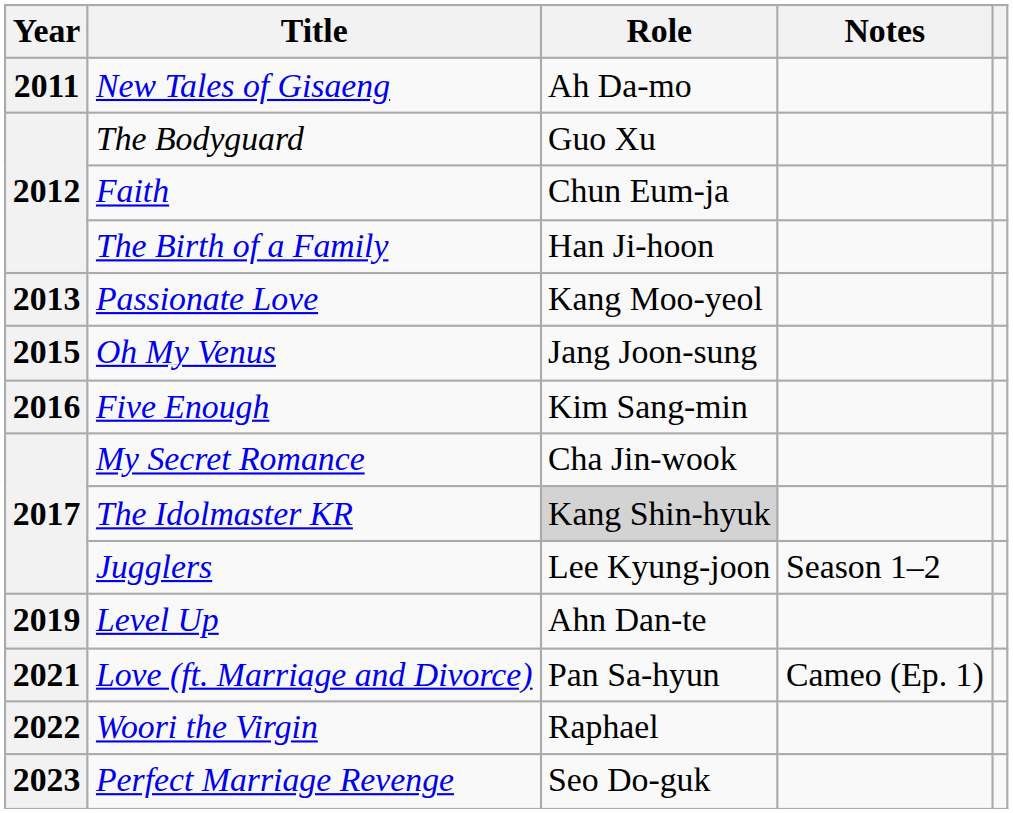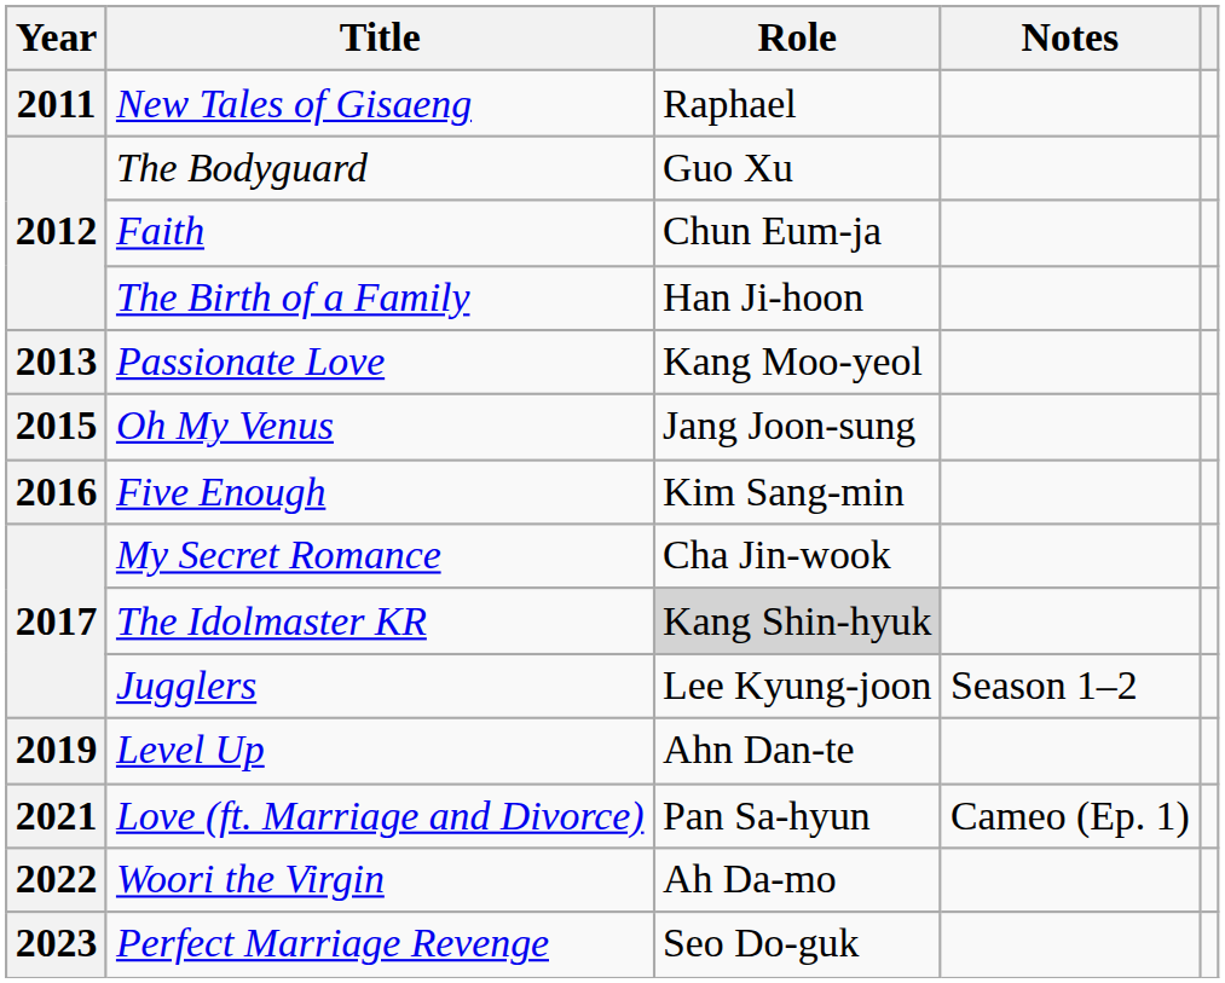 <table class="wikitable  plainrowheaders">
 <tr>
 <th scope="col">Year</th>
 <th scope="col">Title</th>
 <th scope="col">Role</th>
 <th scope="col">Notes</th>
 <th scope="col" class="unsortable"></th>
 </tr>
 <tr>
 <th scope="row">2011</th>
 <td><em><a href='#'>New Tales of Gisaeng</a></em></td>
-<td>Ah Da-mo</td>
+<td>Raphael</td>
 <td></td>
 <td></td>
 </tr>
 <tr>
 <th scope="row" rowspan="3">2012</th>
 <td><em>The Bodyguard</em></td>
 <td>Guo Xu</td>
 <td></td>
 <td></td>
 </tr>
 <tr>
 <td><em><a href='#'>Faith</a></em></td>
 <td>Chun Eum-ja</td>
 <td></td>
 <td></td>
 </tr>
 <tr>
 <td><em><a href='#'>The Birth of a Family</a></em></td>
 <td>Han Ji-hoon</td>
 <td></td>
 <td></td>
 </tr>
 <tr>
 <th scope="row">2013</th>
 <td><em><a href='#'>Passionate Love</a></em></td>
 <td>Kang Moo-yeol</td>
 <td></td>
 <td></td>
 </tr>
 <tr>
 <th scope="row" rowspan=1>2015</th>
 <td><em><a href='#'>Oh My Venus</a></em></td>
 <td>Jang Joon-sung</td>
 <td></td>
 <td></td>
 </tr>
 <tr>
 <th scope="row">2016</th>
 <td><em><a href='#'>Five Enough</a></em></td>
 <td>Kim Sang-min</td>
 <td></td>
 <td></td>
 </tr>
 <tr>
 <th scope="row" rowspan=3>2017</th>
 <td><em><a href='#'>My Secret Romance</a></em></td>
 <td>Cha Jin-wook</td>
 <td></td>
 <td></td>
 </tr>
 <tr>
 <td><em><a href='#'>The Idolmaster KR</a></em></td>
 <td style="background: lightgrey;">Kang Shin-hyuk</td>
 <td></td>
 <td></td>
 </tr>
 <tr>
 <td><em><a href='#'>Jugglers</a></em></td>
 <td>Lee Kyung-joon</td>
 <td>Season 1–2</td>
 <td></td>
 </tr>
 <tr>
 <th scope="row">2019</th>
 <td><em><a href='#'>Level Up</a></em></td>
 <td>Ahn Dan-te</td>
 <td></td>
 <td></td>
 </tr>
 <tr>
 <th scope="row" rowspan=1>2021</th>
 <td><em><a href='#'>Love (ft. Marriage and Divorce)</a></em></td>
 <td>Pan Sa-hyun</td>
 <td>Cameo (Ep. 1)</td>
 <td></td>
 </tr>
 <tr>
 <th scope="row">2022</th>
 <td><em><a href='#'>Woori the Virgin</a></em></td>
-<td>Raphael</td>
+<td>Ah Da-mo</td>
 <td></td>
 <td></td>
 </tr>
 <tr>
 <th scope="row">2023</th>
 <td><em><a href='#'>Perfect Marriage Revenge</a></em></td>
 <td>Seo Do-guk</td>
 <td></td>
 <td></td>
 </tr>
 </table>
